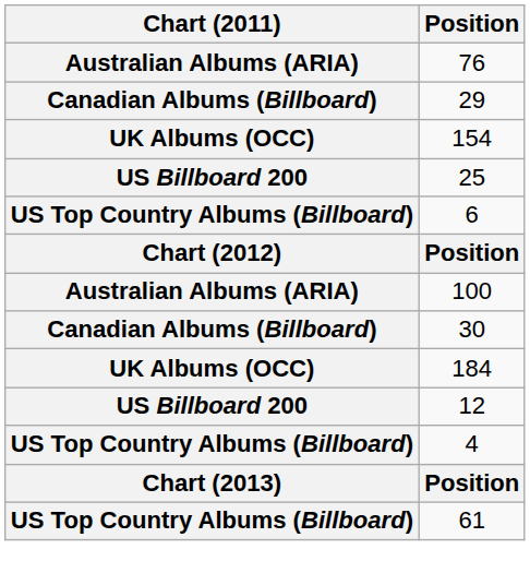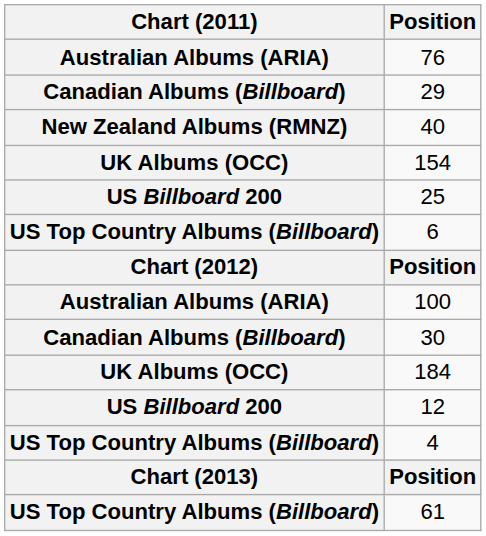 <table class="wikitable sortable plainrowheaders" style="text-align:center">
 <tr>
 <th scope="col">Chart (2011)</th>
 <th scope="col">Position</th>
 </tr>
 <tr>
 <th scope="row">Australian Albums (ARIA)</th>
 <td>76</td>
 </tr>
 <tr>
 <th scope="row">Canadian Albums (<em>Billboard</em>)</th>
 <td>29</td>
+</tr>
+<tr>
+<th scope="row">New Zealand Albums (RMNZ)</th>
+<td>40</td>
 </tr>
 <tr>
 <th scope="row">UK Albums (OCC)</th>
 <td>154</td>
 </tr>
 <tr>
 <th scope="row">US <em>Billboard</em> 200</th>
 <td>25</td>
 </tr>
 <tr>
 <th scope="row">US Top Country Albums (<em>Billboard</em>)</th>
 <td>6</td>
 </tr>
 <tr>
 <th scope="col">Chart (2012)</th>
 <th scope="col">Position</th>
 </tr>
 <tr>
 <th scope="row">Australian Albums (ARIA)</th>
 <td>100</td>
 </tr>
 <tr>
 <th scope="row">Canadian Albums (<em>Billboard</em>)</th>
 <td>30</td>
 </tr>
 <tr>
 <th scope="row">UK Albums (OCC)</th>
 <td>184</td>
 </tr>
 <tr>
 <th scope="row">US <em>Billboard</em> 200</th>
 <td>12</td>
 </tr>
 <tr>
 <th scope="row">US Top Country Albums (<em>Billboard</em>)</th>
 <td>4</td>
 </tr>
 <tr>
 <th scope="col">Chart (2013)</th>
 <th scope="col">Position</th>
 </tr>
 <tr>
 <th scope="row">US Top Country Albums (<em>Billboard</em>)</th>
 <td>61</td>
 </tr>
 </table>
